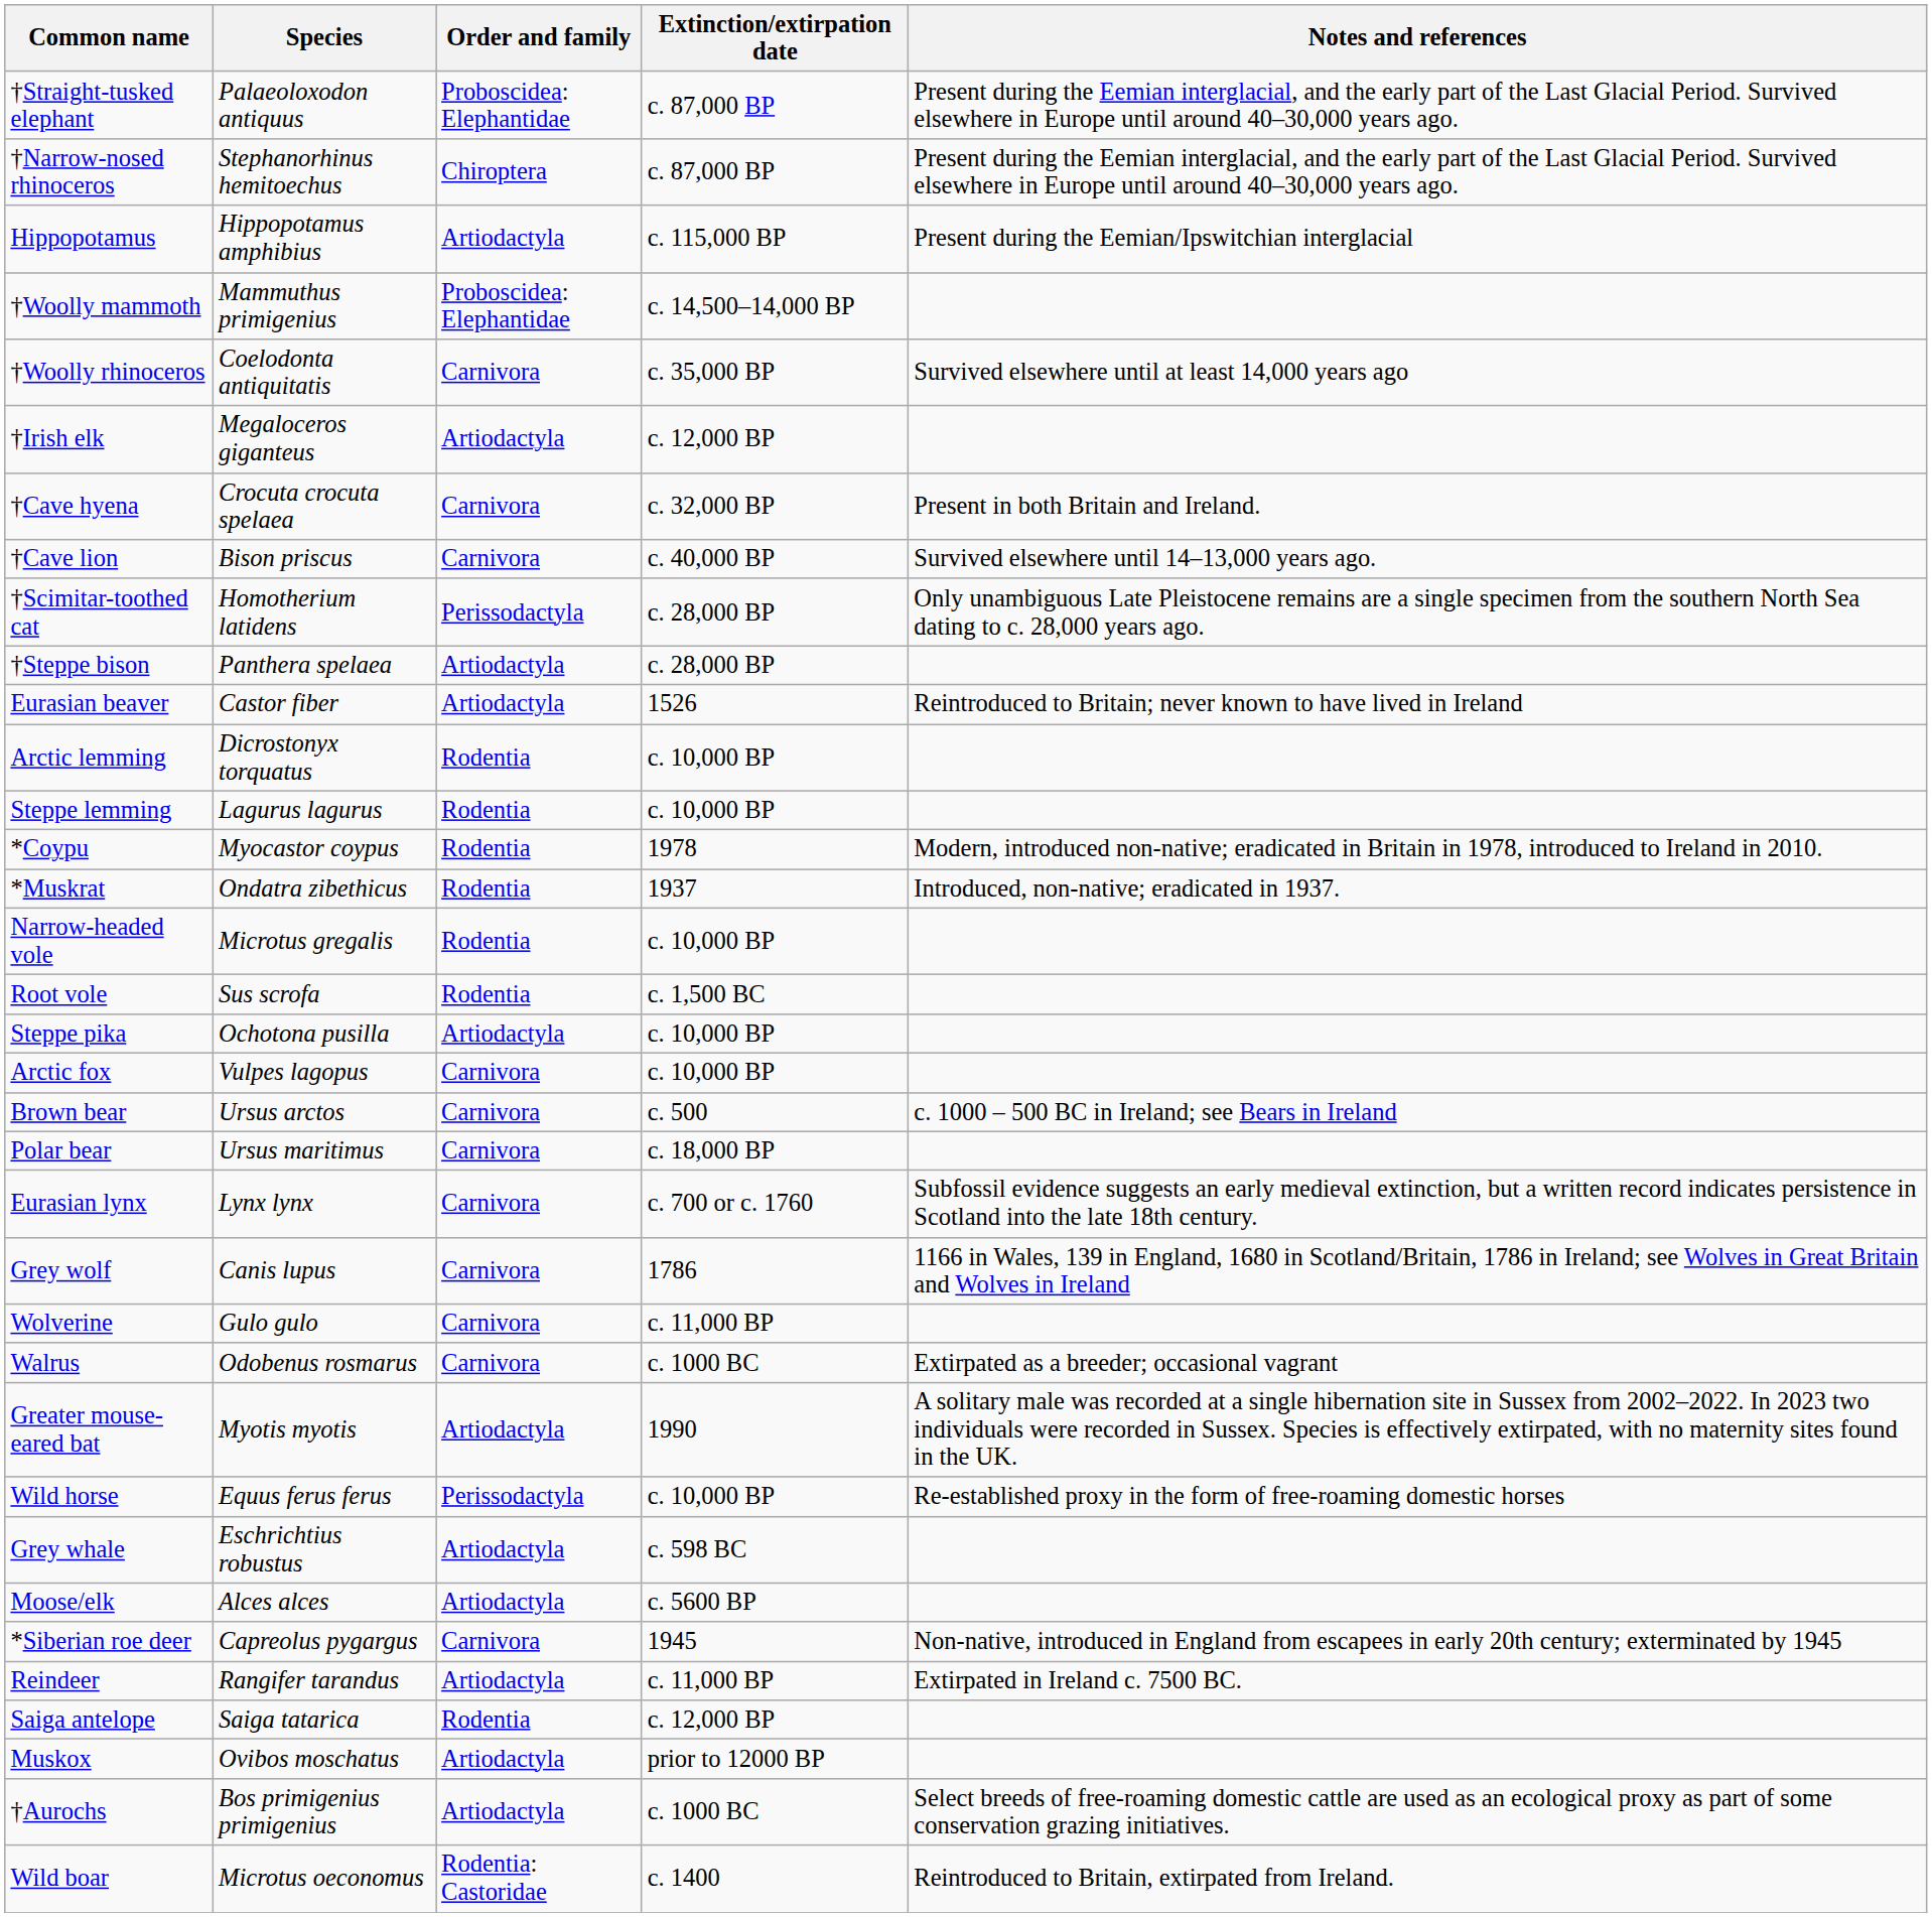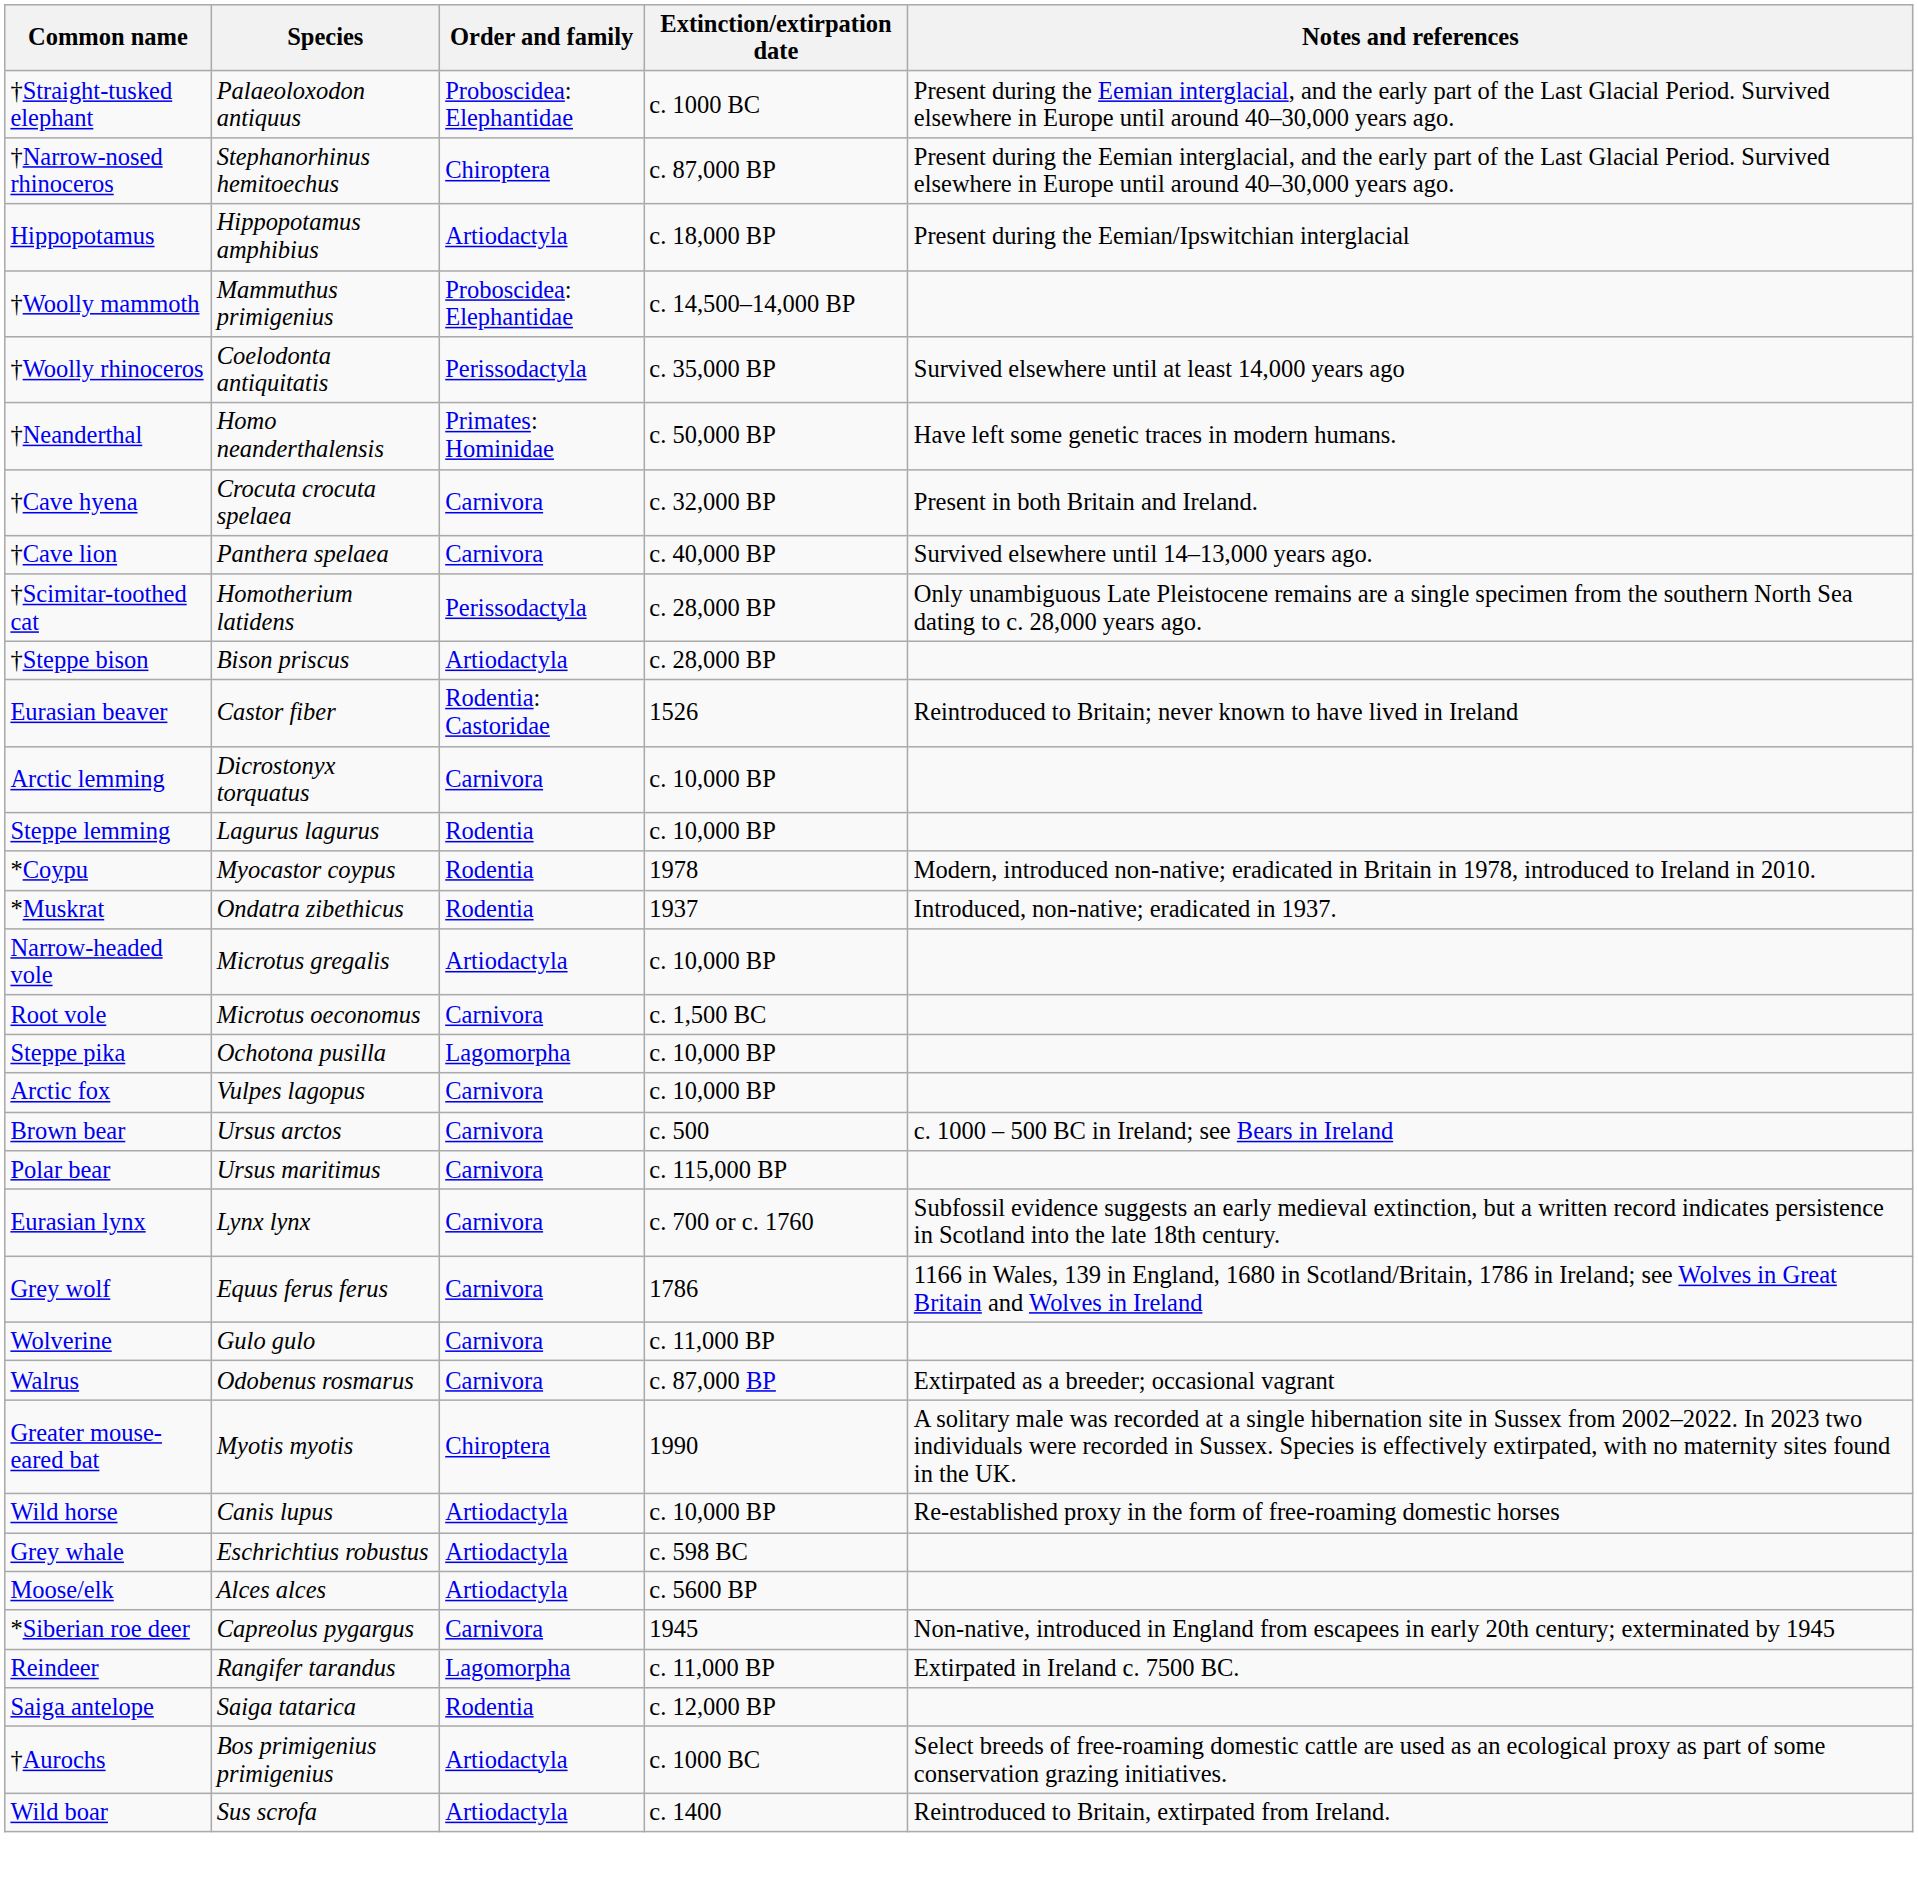 <table class="wikitable sortable">
 <tr>
 <th data-sort-type="text">Common name</th>
 <th data-sort-type="text">Species</th>
 <th data-sort-type="text">Order and family</th>
 <th data-sort-type="number">Extinction/extirpation date</th>
 <th class="unsortable">Notes and references</th>
 </tr>
 <tr>
 <td data-sort-value="Straight-tusked elephant">†<a href='#'>Straight-tusked elephant</a></td>
 <td><em>Palaeoloxodon antiquus</em></td>
 <td><a href='#'>Proboscidea</a>: <a href='#'>Elephantidae</a></td>
-<td data-sort-value="-113000">c. 87,000 <a href='#'>BP</a></td>
+<td data-sort-value="-1000">c. 1000 BC</td>
 <td>Present during the <a href='#'>Eemian interglacial</a>, and the early part of the Last Glacial Period. Survived elsewhere in Europe until around 40–30,000 years ago.</td>
 </tr>
 <tr>
 <td data-sort-value="Narrow-nosed rhinoceros">†<a href='#'>Narrow-nosed rhinoceros</a></td>
 <td><em>Stephanorhinus hemitoechus</em></td>
 <td><a href='#'>Chiroptera</a></td>
 <td data-sort-value="-12000">c. 87,000 BP</td>
 <td>Present during the Eemian interglacial, and the early part of the Last Glacial Period. Survived elsewhere in Europe until around 40–30,000 years ago.</td>
 </tr>
 <tr>
 <td><a href='#'>Hippopotamus</a></td>
 <td><em>Hippopotamus amphibius</em></td>
 <td><a href='#'>Artiodactyla</a></td>
-<td>c. 115,000 BP</td>
+<td data-sort-value="-16000">c. 18,000 BP</td>
 <td>Present during the Eemian/Ipswitchian interglacial</td>
 </tr>
 <tr>
 <td data-sort-value="Woolly mammoth">†<a href='#'>Woolly mammoth</a></td>
 <td><em>Mammuthus primigenius</em></td>
 <td><a href='#'>Proboscidea</a>: <a href='#'>Elephantidae</a></td>
 <td data-sort-value="-12000">c. 14,500–14,000 BP</td>
 <td></td>
 </tr>
 <tr>
 <td>†<a href='#'>Woolly rhinoceros</a></td>
 <td><em>Coelodonta antiquitatis</em></td>
-<td><a href='#'>Carnivora</a></td>
+<td><a href='#'>Perissodactyla</a></td>
 <td>c. 35,000 BP</td>
 <td>Survived elsewhere until at least 14,000 years ago</td>
 </tr>
 <tr>
-<td>†<a href='#'>Irish elk</a></td>
-<td><em>Megaloceros giganteus</em></td>
-<td><a href='#'>Artiodactyla</a></td>
-<td>c. 12,000 BP</td>
-<td></td>
+<td data-sort-value="Neanderthal">†<a href='#'>Neanderthal</a></td>
+<td><em>Homo neanderthalensis</em></td>
+<td><a href='#'>Primates</a>: <a href='#'>Hominidae</a></td>
+<td data-sort-value="-48000">c. 50,000 BP</td>
+<td>Have left some genetic traces in modern humans.</td>
 </tr>
 <tr>
 <td data-sort-value="Cave hyena">†<a href='#'>Cave hyena</a></td>
 <td><em>Crocuta crocuta spelaea</em></td>
 <td><a href='#'>Carnivora</a></td>
 <td data-sort-value="-30000">c. 32,000 BP</td>
 <td>Present in both Britain and Ireland.</td>
 </tr>
 <tr>
 <td>†<a href='#'>Cave lion</a></td>
-<td><em>Bison priscus</em></td>
+<td><em>Panthera spelaea</em></td>
 <td><a href='#'>Carnivora</a></td>
 <td>c. 40,000 BP</td>
 <td>Survived elsewhere until 14–13,000 years ago.</td>
 </tr>
 <tr>
 <td>†<a href='#'>Scimitar-toothed cat</a></td>
 <td><em>Homotherium latidens</em></td>
 <td><a href='#'>Perissodactyla</a></td>
 <td>c. 28,000 BP</td>
 <td>Only unambiguous Late Pleistocene remains are a single specimen from the southern North Sea dating to c. 28,000 years ago.</td>
 </tr>
 <tr>
 <td>†<a href='#'>Steppe bison</a></td>
-<td><em>Panthera spelaea</em></td>
+<td><em>Bison priscus</em></td>
 <td><a href='#'>Artiodactyla</a></td>
 <td>c. 28,000 BP</td>
 <td></td>
 </tr>
 <tr>
 <td><a href='#'>Eurasian beaver</a></td>
 <td><em>Castor fiber</em></td>
-<td><a href='#'>Artiodactyla</a></td>
+<td><a href='#'>Rodentia</a>: <a href='#'>Castoridae</a></td>
 <td data-sort-value="1526">1526</td>
 <td>Reintroduced to Britain; never known to have lived in Ireland</td>
 </tr>
 <tr>
 <td><a href='#'>Arctic lemming</a></td>
 <td><em>Dicrostonyx torquatus</em></td>
-<td><a href='#'>Rodentia</a></td>
+<td><a href='#'>Carnivora</a></td>
 <td data-sort-value="-8000">c. 10,000 BP</td>
 <td></td>
 </tr>
 <tr>
 <td><a href='#'>Steppe lemming</a></td>
 <td><em>Lagurus lagurus</em></td>
 <td><a href='#'>Rodentia</a></td>
 <td data-sort-value="-8000">c. 10,000 BP</td>
 <td></td>
 </tr>
 <tr>
 <td data-sort-value="Coypu">*<a href='#'>Coypu</a></td>
 <td><em>Myocastor coypus</em></td>
 <td><a href='#'>Rodentia</a></td>
 <td data-sort-value="1978">1978</td>
 <td>Modern, introduced non-native; eradicated in Britain in 1978, introduced to Ireland in 2010.</td>
 </tr>
 <tr>
 <td data-sort-value="Musk rat">*<a href='#'>Muskrat</a></td>
 <td><em>Ondatra zibethicus</em></td>
 <td><a href='#'>Rodentia</a></td>
 <td data-sort-value="1937">1937</td>
 <td>Introduced, non-native; eradicated in 1937.</td>
 </tr>
 <tr>
 <td data-sort-value="Narrow-headed vole"><a href='#'>Narrow-headed vole</a></td>
 <td><em>Microtus gregalis</em></td>
-<td><a href='#'>Rodentia</a></td>
+<td><a href='#'>Artiodactyla</a></td>
 <td data-sort-value="-8000">c. 10,000 BP</td>
 <td></td>
 </tr>
 <tr>
 <td data-sort-value="Root vole"><a href='#'>Root vole</a></td>
-<td><em>Sus scrofa</em></td>
-<td><a href='#'>Rodentia</a></td>
+<td><em>Microtus oeconomus</em></td>
+<td><a href='#'>Carnivora</a></td>
 <td data-sort-value="-1500">c. 1,500 BC</td>
 <td></td>
 </tr>
 <tr>
 <td data-sort-value="Steppe pika"><a href='#'>Steppe pika</a></td>
 <td><em>Ochotona pusilla</em></td>
-<td><a href='#'>Artiodactyla</a></td>
+<td><a href='#'>Lagomorpha</a></td>
 <td data-sort-value="-8000">c. 10,000 BP</td>
 <td></td>
 </tr>
 <tr>
 <td data-sort-value="Arctic fox"><a href='#'>Arctic fox</a></td>
 <td><em>Vulpes lagopus</em></td>
 <td><a href='#'>Carnivora</a></td>
 <td data-sort-value="-8000">c. 10,000 BP</td>
 <td></td>
 </tr>
 <tr>
 <td data-sort-value="Eurasian brown bear"><a href='#'>Brown bear</a></td>
 <td><em>Ursus arctos</em></td>
 <td><a href='#'>Carnivora</a></td>
 <td data-sort-value="500">c. 500 </td>
 <td>c. 1000 – 500 BC in Ireland; see <a href='#'>Bears in Ireland</a></td>
 </tr>
 <tr>
 <td data-sort-value="Polar bear"><a href='#'>Polar bear</a></td>
 <td><em>Ursus maritimus</em></td>
 <td><a href='#'>Carnivora</a></td>
-<td data-sort-value="-16000">c. 18,000 BP</td>
+<td>c. 115,000 BP</td>
 <td></td>
 </tr>
 <tr>
 <td data-sort-value="Eurasian lynx"><a href='#'>Eurasian lynx</a></td>
 <td><em>Lynx lynx</em></td>
 <td><a href='#'>Carnivora</a></td>
 <td data-sort-value="400">c. 700  or c. 1760</td>
 <td>Subfossil evidence suggests an early medieval extinction, but a written record indicates persistence in Scotland into the late 18th century.</td>
 </tr>
 <tr>
 <td data-sort-value="Eurasian wolf"><a href='#'>Grey wolf</a></td>
-<td><em>Canis lupus</em></td>
+<td><em>Equus ferus ferus</em></td>
 <td><a href='#'>Carnivora</a></td>
 <td data-sort-value="1786">1786</td>
 <td>1166 in Wales, 139 in England, 1680 in Scotland/Britain, 1786 in Ireland; see <a href='#'>Wolves in Great Britain</a> and <a href='#'>Wolves in Ireland</a></td>
 </tr>
 <tr>
 <td data-sort-value="Wolverine"><a href='#'>Wolverine</a></td>
 <td><em>Gulo gulo</em></td>
 <td><a href='#'>Carnivora</a></td>
 <td data-sort-value="-9000">c. 11,000 BP</td>
 <td></td>
 </tr>
 <tr>
 <td data-sort-value="Walrus"><a href='#'>Walrus</a></td>
 <td><em>Odobenus rosmarus</em></td>
 <td><a href='#'>Carnivora</a></td>
-<td data-sort-value="-1000">c. 1000 BC</td>
+<td data-sort-value="-113000">c. 87,000 <a href='#'>BP</a></td>
 <td>Extirpated as a breeder; occasional vagrant</td>
 </tr>
 <tr>
 <td data-sort-value="Greater mouse-eared bat"><a href='#'>Greater mouse-eared bat</a></td>
 <td><em>Myotis myotis</em></td>
-<td><a href='#'>Artiodactyla</a></td>
+<td><a href='#'>Chiroptera</a></td>
 <td data-sort-value="1990">1990</td>
 <td>A solitary male was recorded at a single hibernation site in Sussex from 2002–2022. In 2023 two individuals were recorded in Sussex. Species is effectively extirpated, with no maternity sites found in the UK.</td>
 </tr>
 <tr>
 <td data-sort-value="Tarpan"><a href='#'>Wild horse</a></td>
-<td><em>Equus ferus ferus</em></td>
-<td><a href='#'>Perissodactyla</a></td>
+<td><em>Canis lupus</em></td>
+<td><a href='#'>Artiodactyla</a></td>
 <td data-sort-value="-8000">c. 10,000 BP</td>
 <td>Re-established proxy in the form of free-roaming domestic horses</td>
 </tr>
 <tr>
 <td data-sort-value="Grey whale"><a href='#'>Grey whale</a></td>
 <td><em>Eschrichtius robustus</em></td>
 <td><a href='#'>Artiodactyla</a></td>
 <td data-sort-value="-598">c. 598 BC</td>
 <td></td>
 </tr>
 <tr>
 <td data-sort-value="Eurasian elk"><a href='#'>Moose/elk</a></td>
 <td><em>Alces alces</em></td>
 <td><a href='#'>Artiodactyla</a></td>
 <td data-sort-value="1300">c. 5600 BP</td>
 <td></td>
 </tr>
 <tr>
 <td data-sort-value="Siberian roe deer">*<a href='#'>Siberian roe deer</a></td>
 <td><em>Capreolus pygargus</em></td>
 <td><a href='#'>Carnivora</a></td>
 <td data-sort-value="1945">1945</td>
 <td>Non-native, introduced in England from escapees in early 20th century; exterminated by 1945</td>
 </tr>
 <tr>
 <td data-sort-value="Reindeer"><a href='#'>Reindeer</a></td>
 <td><em>Rangifer tarandus</em></td>
-<td><a href='#'>Artiodactyla</a></td>
+<td><a href='#'>Lagomorpha</a></td>
 <td data-sort-value="1100">c. 11,000 BP</td>
 <td>Extirpated in Ireland c. 7500 BC.</td>
 </tr>
 <tr>
 <td data-sort-value="Saiga antelope"><a href='#'>Saiga antelope</a></td>
 <td><em>Saiga tatarica</em></td>
 <td><a href='#'>Rodentia</a></td>
 <td data-sort-value="-10000">c. 12,000 BP</td>
 <td></td>
 </tr>
 <tr>
-<td data-sort-value="Musk ox"><a href='#'>Muskox</a></td>
-<td><em>Ovibos moschatus</em></td>
-<td><a href='#'>Artiodactyla</a></td>
-<td data-sort-value="">prior to 12000 BP</td>
-<td></td>
-</tr>
-<tr>
 <td data-sort-value="Eurasian aurochs">†<a href='#'>Aurochs</a></td>
 <td><em>Bos primigenius primigenius</em></td>
 <td><a href='#'>Artiodactyla</a></td>
 <td data-sort-value="-1000">c. 1000 BC</td>
 <td>Select breeds of free-roaming domestic cattle are used as an ecological proxy as part of some conservation grazing initiatives.</td>
 </tr>
 <tr>
 <td data-sort-value="Wild boar"><a href='#'>Wild boar</a></td>
-<td><em>Microtus oeconomus</em></td>
-<td><a href='#'>Rodentia</a>: <a href='#'>Castoridae</a></td>
+<td><em>Sus scrofa</em></td>
+<td><a href='#'>Artiodactyla</a></td>
 <td data-sort-value="1400">c. 1400</td>
 <td>Reintroduced to Britain, extirpated from Ireland.</td>
 </tr>
 </table>
